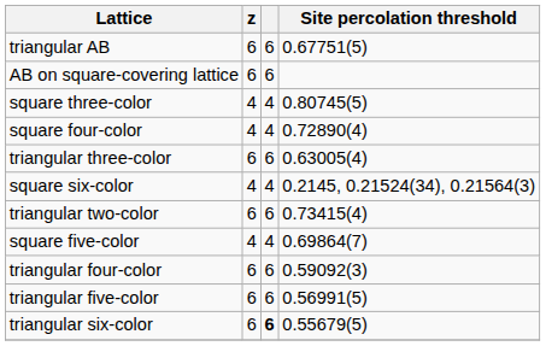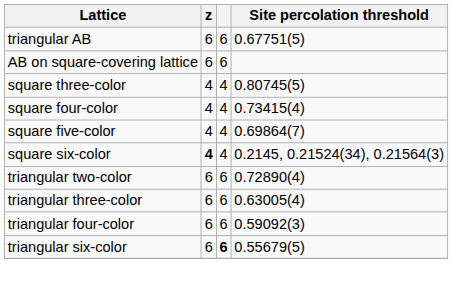 <table class="wikitable">
 <tr>
 <th>Lattice</th>
 <th>z</th>
 <th></th>
 <th>Site percolation threshold</th>
 </tr>
 <tr>
 <td>triangular AB</td>
 <td>6</td>
 <td>6</td>
 <td>0.67751(5)</td>
 </tr>
 <tr>
 <td>AB on square-covering lattice</td>
 <td>6</td>
 <td>6</td>
 <td></td>
 </tr>
 <tr>
 <td>square three-color</td>
 <td>4</td>
 <td>4</td>
 <td>0.80745(5)</td>
 </tr>
 <tr>
 <td>square four-color</td>
 <td>4</td>
 <td>4</td>
+<td>0.73415(4)</td>
+</tr>
+<tr>
+<td>square five-color</td>
+<td>4</td>
+<td>4</td>
+<td>0.69864(7)</td>
+</tr>
+<tr>
+<td>square six-color</td>
+<td><strong>4</strong></td>
+<td>4</td>
+<td>0.2145, 0.21524(34), 0.21564(3)</td>
+</tr>
+<tr>
+<td>triangular two-color</td>
+<td>6</td>
+<td>6</td>
 <td>0.72890(4)</td>
 </tr>
 <tr>
 <td>triangular three-color</td>
 <td>6</td>
 <td>6</td>
 <td>0.63005(4)</td>
 </tr>
 <tr>
-<td>square six-color</td>
-<td>4</td>
-<td>4</td>
-<td>0.2145, 0.21524(34), 0.21564(3)</td>
-</tr>
-<tr>
-<td>triangular two-color</td>
-<td>6</td>
-<td>6</td>
-<td>0.73415(4)</td>
-</tr>
-<tr>
-<td>square five-color</td>
-<td>4</td>
-<td>4</td>
-<td>0.69864(7)</td>
-</tr>
-<tr>
 <td>triangular four-color</td>
 <td>6</td>
 <td>6</td>
 <td>0.59092(3)</td>
-</tr>
-<tr>
-<td>triangular five-color</td>
-<td>6</td>
-<td>6</td>
-<td>0.56991(5)</td>
 </tr>
 <tr>
 <td>triangular six-color</td>
 <td>6</td>
 <td><strong>6</strong></td>
 <td>0.55679(5)</td>
 </tr>
 <tr>
 </tr>
 </table>
